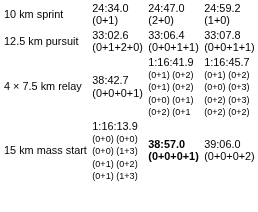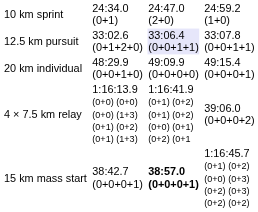 <table>
 <tr>
 <td>10 km sprint<br></td>
 <td></td>
 <td>24:34.0<br>(0+1)</td>
 <td></td>
 <td>24:47.0<br>(2+0)</td>
 <td></td>
 <td>24:59.2<br>(1+0)</td>
 </tr>
 <tr>
 <td>12.5 km pursuit<br></td>
 <td></td>
 <td>33:02.6<br>(0+1+2+0)</td>
 <td></td>
-<td>33:06.4<br>(0+0+1+1)</td>
+<td style="background: lavender;">33:06.4<br>(0+0+1+1)</td>
 <td></td>
 <td>33:07.8<br>(0+0+1+1)</td>
 </tr>
 <tr>
+<td>20 km individual<br></td>
+<td></td>
+<td>48:29.9<br>(0+0+1+0)</td>
+<td></td>
+<td>49:09.9<br>(0+0+0+0)</td>
+<td></td>
+<td>49:15.4<br>(0+0+0+1)</td>
+</tr>
+<tr>
 <td>4 × 7.5 km relay<br></td>
 <td></td>
-<td>38:42.7<br>(0+0+0+1)</td>
+<td>1:16:13.9<br><small>(0+0) (0+0)<br>(0+0) (1+3)<br>(0+1) (0+2)<br>(0+1) (1+3)</small></td>
 <td></td>
 <td>1:16:41.9<br><small>(0+1) (0+2)<br>(0+1) (0+2)<br>(0+0) (0+1)<br>(0+2) (0+1 </small></td>
 <td></td>
-<td>1:16:45.7<br><small>(0+1) (0+2)<br>(0+0) (0+3)<br>(0+2) (0+3)<br>(0+2) (0+2) </small></td>
+<td>39:06.0<br>(0+0+0+2)</td>
 </tr>
 <tr>
 <td>15 km mass start<br></td>
 <td></td>
-<td>1:16:13.9<br><small>(0+0) (0+0)<br>(0+0) (1+3)<br>(0+1) (0+2)<br>(0+1) (1+3)</small></td>
+<td>38:42.7<br>(0+0+0+1)</td>
 <td></td>
 <td><strong>38:57.0<br>(0+0+0+1)</strong></td>
 <td></td>
-<td>39:06.0<br>(0+0+0+2)</td>
+<td>1:16:45.7<br><small>(0+1) (0+2)<br>(0+0) (0+3)<br>(0+2) (0+3)<br>(0+2) (0+2) </small></td>
 </tr>
 </table>
